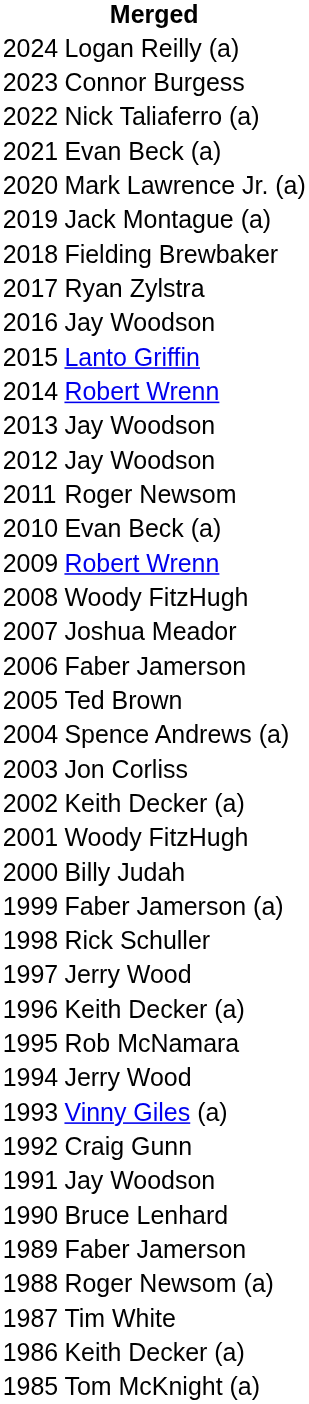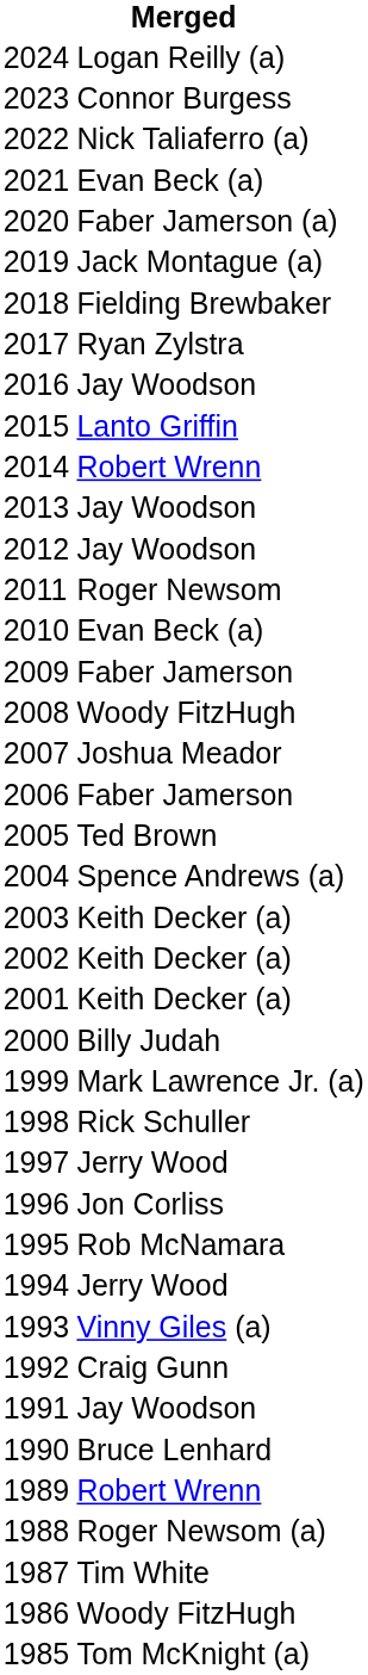 <table>
 <tr>
 <th colspan=2>Merged</th>
 </tr>
 <tr>
 <td>2024</td>
 <td>Logan Reilly (a)</td>
 </tr>
 <tr>
 <td>2023</td>
 <td>Connor Burgess</td>
 </tr>
 <tr>
 <td>2022</td>
 <td>Nick Taliaferro (a)</td>
 </tr>
 <tr>
 <td>2021</td>
 <td>Evan Beck (a)</td>
 </tr>
 <tr>
 <td>2020</td>
-<td>Mark Lawrence Jr. (a)</td>
+<td>Faber Jamerson (a)</td>
 </tr>
 <tr>
 <td>2019</td>
 <td>Jack Montague (a)</td>
 </tr>
 <tr>
 <td>2018</td>
 <td>Fielding Brewbaker</td>
 </tr>
 <tr>
 <td>2017</td>
 <td>Ryan Zylstra</td>
 </tr>
 <tr>
 <td>2016</td>
 <td>Jay Woodson</td>
 </tr>
 <tr>
 <td>2015</td>
 <td><a href='#'>Lanto Griffin</a></td>
 </tr>
 <tr>
 <td>2014</td>
 <td><a href='#'>Robert Wrenn</a></td>
 </tr>
 <tr>
 <td>2013</td>
 <td>Jay Woodson</td>
 </tr>
 <tr>
 <td>2012</td>
 <td>Jay Woodson</td>
 </tr>
 <tr>
 <td>2011</td>
 <td>Roger Newsom</td>
 </tr>
 <tr>
 <td>2010</td>
 <td>Evan Beck (a)</td>
 </tr>
 <tr>
 <td>2009</td>
-<td><a href='#'>Robert Wrenn</a></td>
+<td>Faber Jamerson</td>
 </tr>
 <tr>
 <td>2008</td>
 <td>Woody FitzHugh</td>
 </tr>
 <tr>
 <td>2007</td>
 <td>Joshua Meador</td>
 </tr>
 <tr>
 <td>2006</td>
 <td>Faber Jamerson</td>
 </tr>
 <tr>
 <td>2005</td>
 <td>Ted Brown</td>
 </tr>
 <tr>
 <td>2004</td>
 <td>Spence Andrews (a)</td>
 </tr>
 <tr>
 <td>2003</td>
-<td>Jon Corliss</td>
+<td>Keith Decker (a)</td>
 </tr>
 <tr>
 <td>2002</td>
 <td>Keith Decker (a)</td>
 </tr>
 <tr>
 <td>2001</td>
-<td>Woody FitzHugh</td>
+<td>Keith Decker (a)</td>
 </tr>
 <tr>
 <td>2000</td>
 <td>Billy Judah</td>
 </tr>
 <tr>
 <td>1999</td>
-<td>Faber Jamerson (a)</td>
+<td>Mark Lawrence Jr. (a)</td>
 </tr>
 <tr>
 <td>1998</td>
 <td>Rick Schuller</td>
 </tr>
 <tr>
 <td>1997</td>
 <td>Jerry Wood</td>
 </tr>
 <tr>
 <td>1996</td>
-<td>Keith Decker (a)</td>
+<td>Jon Corliss</td>
 </tr>
 <tr>
 <td>1995</td>
 <td>Rob McNamara</td>
 </tr>
 <tr>
 <td>1994</td>
 <td>Jerry Wood</td>
 </tr>
 <tr>
 <td>1993</td>
 <td><a href='#'>Vinny Giles</a> (a)</td>
 </tr>
 <tr>
 <td>1992</td>
 <td>Craig Gunn</td>
 </tr>
 <tr>
 <td>1991</td>
 <td>Jay Woodson</td>
 </tr>
 <tr>
 <td>1990</td>
 <td>Bruce Lenhard</td>
 </tr>
 <tr>
 <td>1989</td>
-<td>Faber Jamerson</td>
+<td><a href='#'>Robert Wrenn</a></td>
 </tr>
 <tr>
 <td>1988</td>
 <td>Roger Newsom (a)</td>
 </tr>
 <tr>
 <td>1987</td>
 <td>Tim White</td>
 </tr>
 <tr>
 <td>1986</td>
-<td>Keith Decker (a)</td>
+<td>Woody FitzHugh</td>
 </tr>
 <tr>
 <td>1985</td>
 <td>Tom McKnight (a)</td>
 </tr>
 </table>
